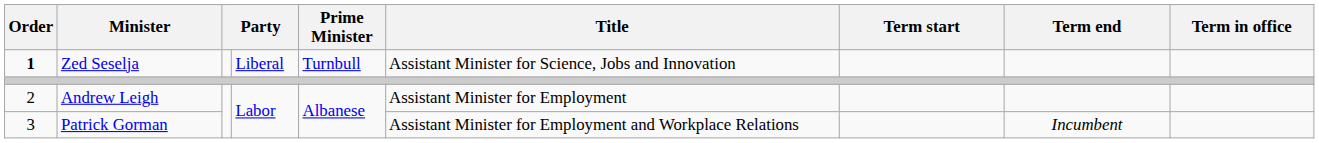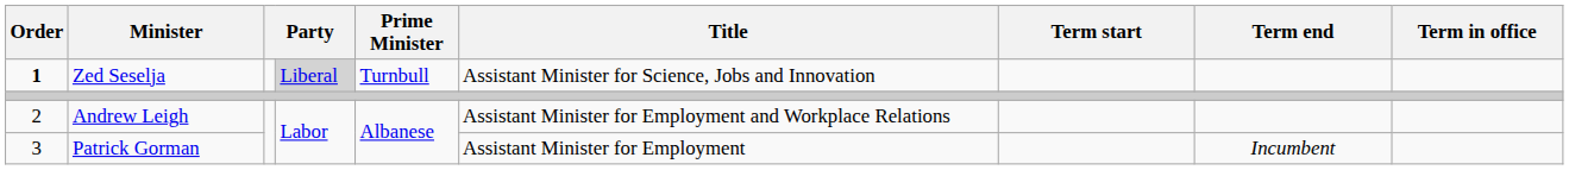 <table class="wikitable">
 <tr>
 <th width=5>Order</th>
 <th width=150>Minister</th>
 <th width=75 colspan="2">Party</th>
 <th width=75>Prime Minister</th>
 <th width=425>Title</th>
 <th width=150>Term start</th>
 <th width=150>Term end</th>
 <th width=130>Term in office</th>
 </tr>
 <tr>
 <td align=center><strong>1</strong></td>
 <td><a href='#'>Zed Seselja</a></td>
 <td></td>
-<td><a href='#'>Liberal</a></td>
+<td style="background: lightgrey;"><a href='#'>Liberal</a></td>
 <td><a href='#'>Turnbull</a></td>
 <td>Assistant Minister for Science, Jobs and Innovation</td>
 <td align=center></td>
 <td align=center></td>
 <td align=right></td>
 </tr>
 <tr>
 <th colspan=9 style="background: #cccccc;"></th>
 </tr>
 <tr>
 <td align=center>2</td>
 <td><a href='#'>Andrew Leigh</a></td>
 <td rowspan=2 ></td>
 <td rowspan=2><a href='#'>Labor</a></td>
 <td rowspan=2><a href='#'>Albanese</a></td>
-<td>Assistant Minister for Employment</td>
+<td>Assistant Minister for Employment and Workplace Relations</td>
 <td align=center></td>
 <td align=center></td>
 <td align=right></td>
 </tr>
 <tr>
 <td align=center>3</td>
 <td><a href='#'>Patrick Gorman</a></td>
-<td>Assistant Minister for Employment and Workplace Relations</td>
+<td>Assistant Minister for Employment</td>
 <td align=center></td>
 <td align=center><em>Incumbent</em></td>
 <td align=right></td>
 </tr>
 </table>
